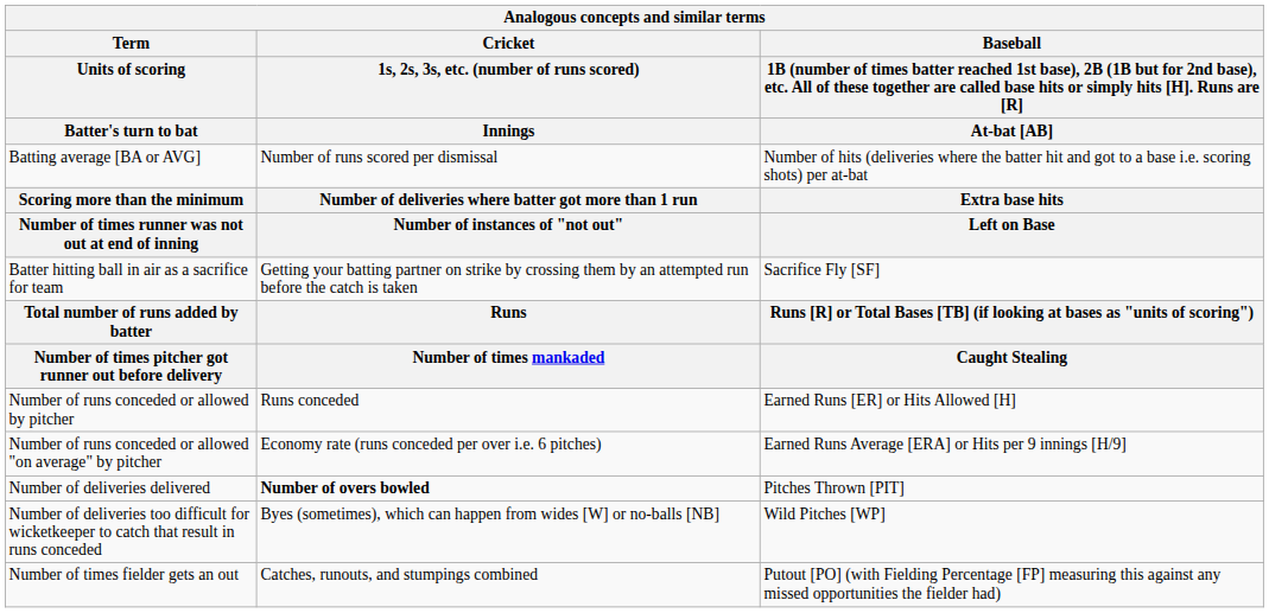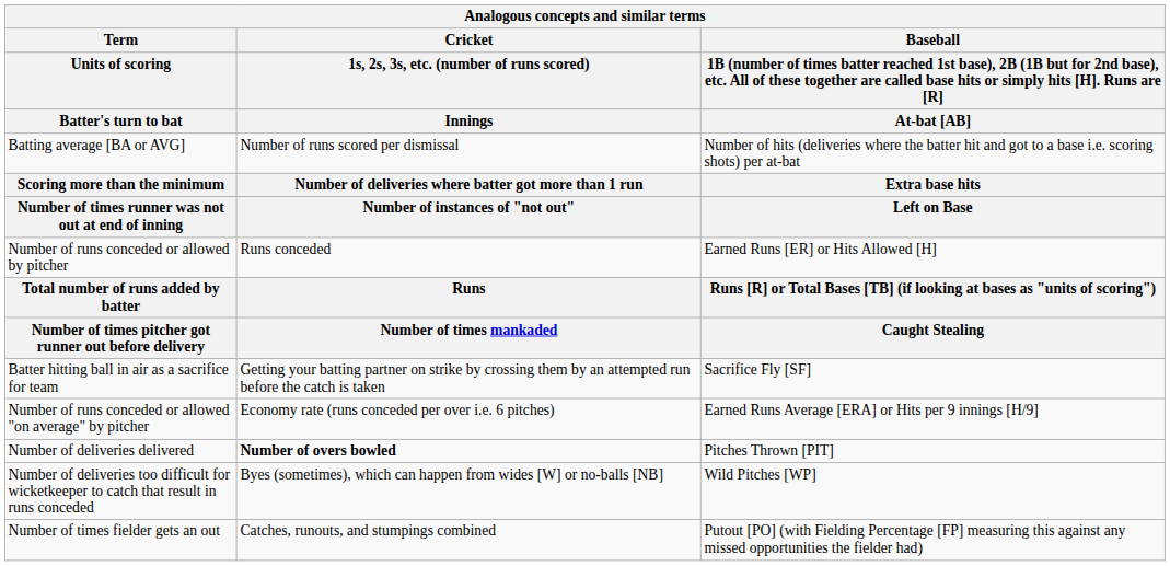 <table class=wikitable>
 <tr>
 <th colspan=3>Analogous concepts and similar terms</th>
 </tr>
 <tr valign="top">
 <th style="width:20%;">Term</th>
 <th style="width:40%;">Cricket</th>
 <th style="width:40%;">Baseball</th>
 </tr>
 <tr valign="top">
 <th>Units of scoring</th>
 <th>1s, 2s, 3s, etc. (number of runs scored)</th>
 <th>1B (number of times batter reached 1st base), 2B (1B but for 2nd base), etc. All of these together are called base hits or simply hits [H]. Runs are [R]</th>
 </tr>
 <tr valign="top">
 <th>Batter's turn to bat</th>
 <th>Innings</th>
 <th>At-bat [AB]</th>
 </tr>
 <tr valign="top">
 <td>Batting average [BA or AVG]</td>
 <td>Number of runs scored per dismissal</td>
 <td>Number of hits (deliveries where the batter hit and got to a base i.e. scoring shots) per at-bat</td>
 </tr>
 <tr valign="top">
 <th>Scoring more than the minimum</th>
 <th>Number of deliveries where batter got more than 1 run</th>
 <th>Extra base hits</th>
 </tr>
 <tr valign="top">
 <th>Number of times runner was not out at end of inning</th>
 <th>Number of instances of "not out"</th>
 <th>Left on Base</th>
 </tr>
 <tr valign="top">
-<td>Batter hitting ball in air as a sacrifice for team</td>
-<td>Getting your batting partner on strike by crossing them by an attempted run before the catch is taken</td>
-<td>Sacrifice Fly [SF]</td>
+<td>Number of runs conceded or allowed by pitcher</td>
+<td>Runs conceded</td>
+<td>Earned Runs [ER] or Hits Allowed [H]</td>
 </tr>
 <tr valign="top">
 <th>Total number of runs added by batter</th>
 <th>Runs</th>
 <th>Runs [R] or Total Bases [TB] (if looking at bases as "units of scoring")</th>
 </tr>
 <tr valign="top">
 <th>Number of times pitcher got runner out before delivery</th>
 <th>Number of times <a href='#'>mankaded</a></th>
 <th>Caught Stealing</th>
 </tr>
 <tr valign="top">
-<td>Number of runs conceded or allowed by pitcher</td>
-<td>Runs conceded</td>
-<td>Earned Runs [ER] or Hits Allowed [H]</td>
+<td>Batter hitting ball in air as a sacrifice for team</td>
+<td>Getting your batting partner on strike by crossing them by an attempted run before the catch is taken</td>
+<td>Sacrifice Fly [SF]</td>
 </tr>
 <tr valign="top">
 <td>Number of runs conceded or allowed "on average" by pitcher</td>
 <td>Economy rate (runs conceded per over i.e. 6 pitches)</td>
 <td>Earned Runs Average [ERA] or Hits per 9 innings [H/9]</td>
 </tr>
 <tr valign="top">
 <td>Number of deliveries delivered</td>
 <td><strong>Number of overs bowled</strong></td>
 <td>Pitches Thrown [PIT]</td>
 </tr>
 <tr valign="top">
 <td>Number of deliveries too difficult for wicketkeeper to catch that result in runs conceded</td>
 <td>Byes (sometimes), which can happen from wides [W] or no-balls [NB]</td>
 <td>Wild Pitches [WP]</td>
 </tr>
 <tr valign="top">
 <td>Number of times fielder gets an out</td>
 <td>Catches, runouts, and stumpings combined</td>
 <td>Putout [PO] (with Fielding Percentage [FP] measuring this against any missed opportunities the fielder had)</td>
 </tr>
 </table>
